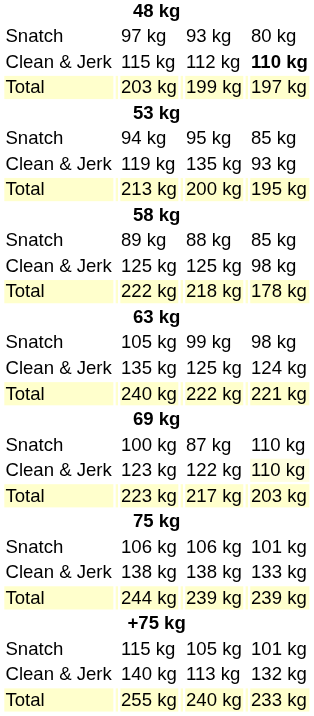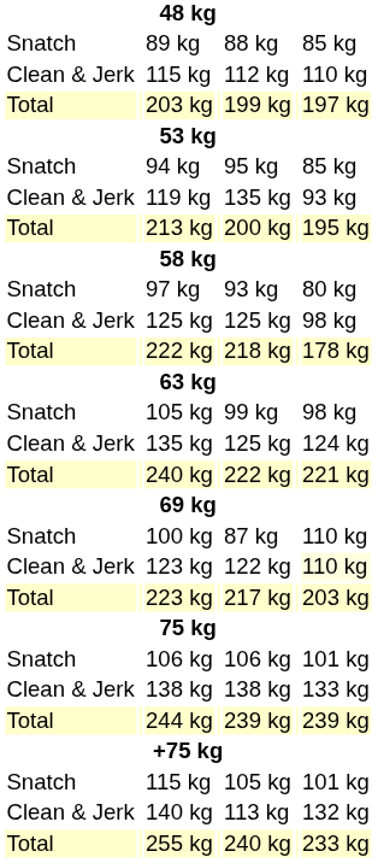 <table>
 <tr>
 <th colspan=7>48 kg</th>
 </tr>
 <tr>
 <td>Snatch</td>
 <td></td>
-<td>97 kg</td>
+<td>89 kg</td>
 <td></td>
-<td>93 kg</td>
+<td>88 kg</td>
 <td></td>
-<td>80 kg</td>
+<td>85 kg</td>
 </tr>
 <tr>
 <td>Clean & Jerk</td>
 <td></td>
 <td>115 kg</td>
 <td></td>
 <td>112 kg</td>
 <td></td>
-<td><strong>110 kg</strong></td>
+<td>110 kg</td>
 </tr>
 <tr bgcolor=ffffcc>
 <td>Total</td>
 <td></td>
 <td>203 kg</td>
 <td></td>
 <td>199 kg</td>
 <td></td>
 <td>197 kg</td>
 </tr>
 <tr>
 <th colspan=7>53 kg</th>
 </tr>
 <tr>
 <td>Snatch</td>
 <td></td>
 <td>94 kg</td>
 <td></td>
 <td>95 kg</td>
 <td></td>
 <td>85 kg</td>
 </tr>
 <tr>
 <td>Clean & Jerk</td>
 <td></td>
 <td>119 kg</td>
 <td></td>
 <td>135 kg</td>
 <td></td>
 <td>93 kg</td>
 </tr>
 <tr bgcolor=ffffcc>
 <td>Total</td>
 <td></td>
 <td>213 kg</td>
 <td></td>
 <td>200 kg</td>
 <td></td>
 <td>195 kg</td>
 </tr>
 <tr>
 <th colspan=7>58 kg</th>
 </tr>
 <tr>
 <td>Snatch</td>
 <td></td>
-<td>89 kg</td>
+<td>97 kg</td>
 <td></td>
-<td>88 kg</td>
+<td>93 kg</td>
 <td></td>
-<td>85 kg</td>
+<td>80 kg</td>
 </tr>
 <tr>
 <td>Clean & Jerk</td>
 <td></td>
 <td>125 kg</td>
 <td></td>
 <td>125 kg</td>
 <td></td>
 <td>98 kg</td>
 </tr>
 <tr bgcolor=ffffcc>
 <td>Total</td>
 <td></td>
 <td>222 kg</td>
 <td></td>
 <td>218 kg</td>
 <td></td>
 <td>178 kg</td>
 </tr>
 <tr>
 <th colspan=7>63 kg</th>
 </tr>
 <tr>
 <td>Snatch</td>
 <td></td>
 <td>105 kg</td>
 <td></td>
 <td>99 kg</td>
 <td></td>
 <td>98 kg</td>
 </tr>
 <tr>
 <td>Clean & Jerk</td>
 <td></td>
 <td>135 kg</td>
 <td></td>
 <td>125 kg</td>
 <td></td>
 <td>124 kg</td>
 </tr>
 <tr bgcolor=ffffcc>
 <td>Total</td>
 <td></td>
 <td>240 kg</td>
 <td></td>
 <td>222 kg</td>
 <td></td>
 <td>221 kg</td>
 </tr>
 <tr>
 <th colspan=7>69 kg</th>
 </tr>
 <tr>
 <td>Snatch</td>
 <td></td>
 <td>100 kg</td>
 <td></td>
 <td>87 kg</td>
 <td></td>
 <td>110 kg</td>
 </tr>
 <tr>
 <td>Clean & Jerk</td>
 <td></td>
 <td>123 kg</td>
 <td></td>
 <td>122 kg</td>
 <td></td>
 <td style="background: lightyellow;">110 kg</td>
 </tr>
 <tr bgcolor=ffffcc>
 <td>Total</td>
 <td></td>
 <td>223 kg</td>
 <td></td>
 <td>217 kg</td>
 <td></td>
 <td>203 kg</td>
 </tr>
 <tr>
 <th colspan=7>75 kg</th>
 </tr>
 <tr>
 <td>Snatch</td>
 <td></td>
 <td>106 kg</td>
 <td></td>
 <td>106 kg</td>
 <td></td>
 <td>101 kg</td>
 </tr>
 <tr>
 <td>Clean & Jerk</td>
 <td></td>
 <td>138 kg</td>
 <td></td>
 <td>138 kg</td>
 <td></td>
 <td>133 kg</td>
 </tr>
 <tr bgcolor=ffffcc>
 <td>Total</td>
 <td></td>
 <td>244 kg</td>
 <td></td>
 <td>239 kg</td>
 <td></td>
 <td>239 kg</td>
 </tr>
 <tr>
 <th colspan=7>+75 kg</th>
 </tr>
 <tr>
 <td>Snatch</td>
 <td></td>
 <td>115 kg</td>
 <td></td>
 <td>105 kg</td>
 <td></td>
 <td>101 kg</td>
 </tr>
 <tr>
 <td>Clean & Jerk</td>
 <td></td>
 <td>140 kg</td>
 <td></td>
 <td>113 kg</td>
 <td></td>
 <td>132 kg</td>
 </tr>
 <tr bgcolor=ffffcc>
 <td>Total</td>
 <td></td>
 <td>255 kg</td>
 <td></td>
 <td>240 kg</td>
 <td></td>
 <td>233 kg</td>
 </tr>
 </table>
